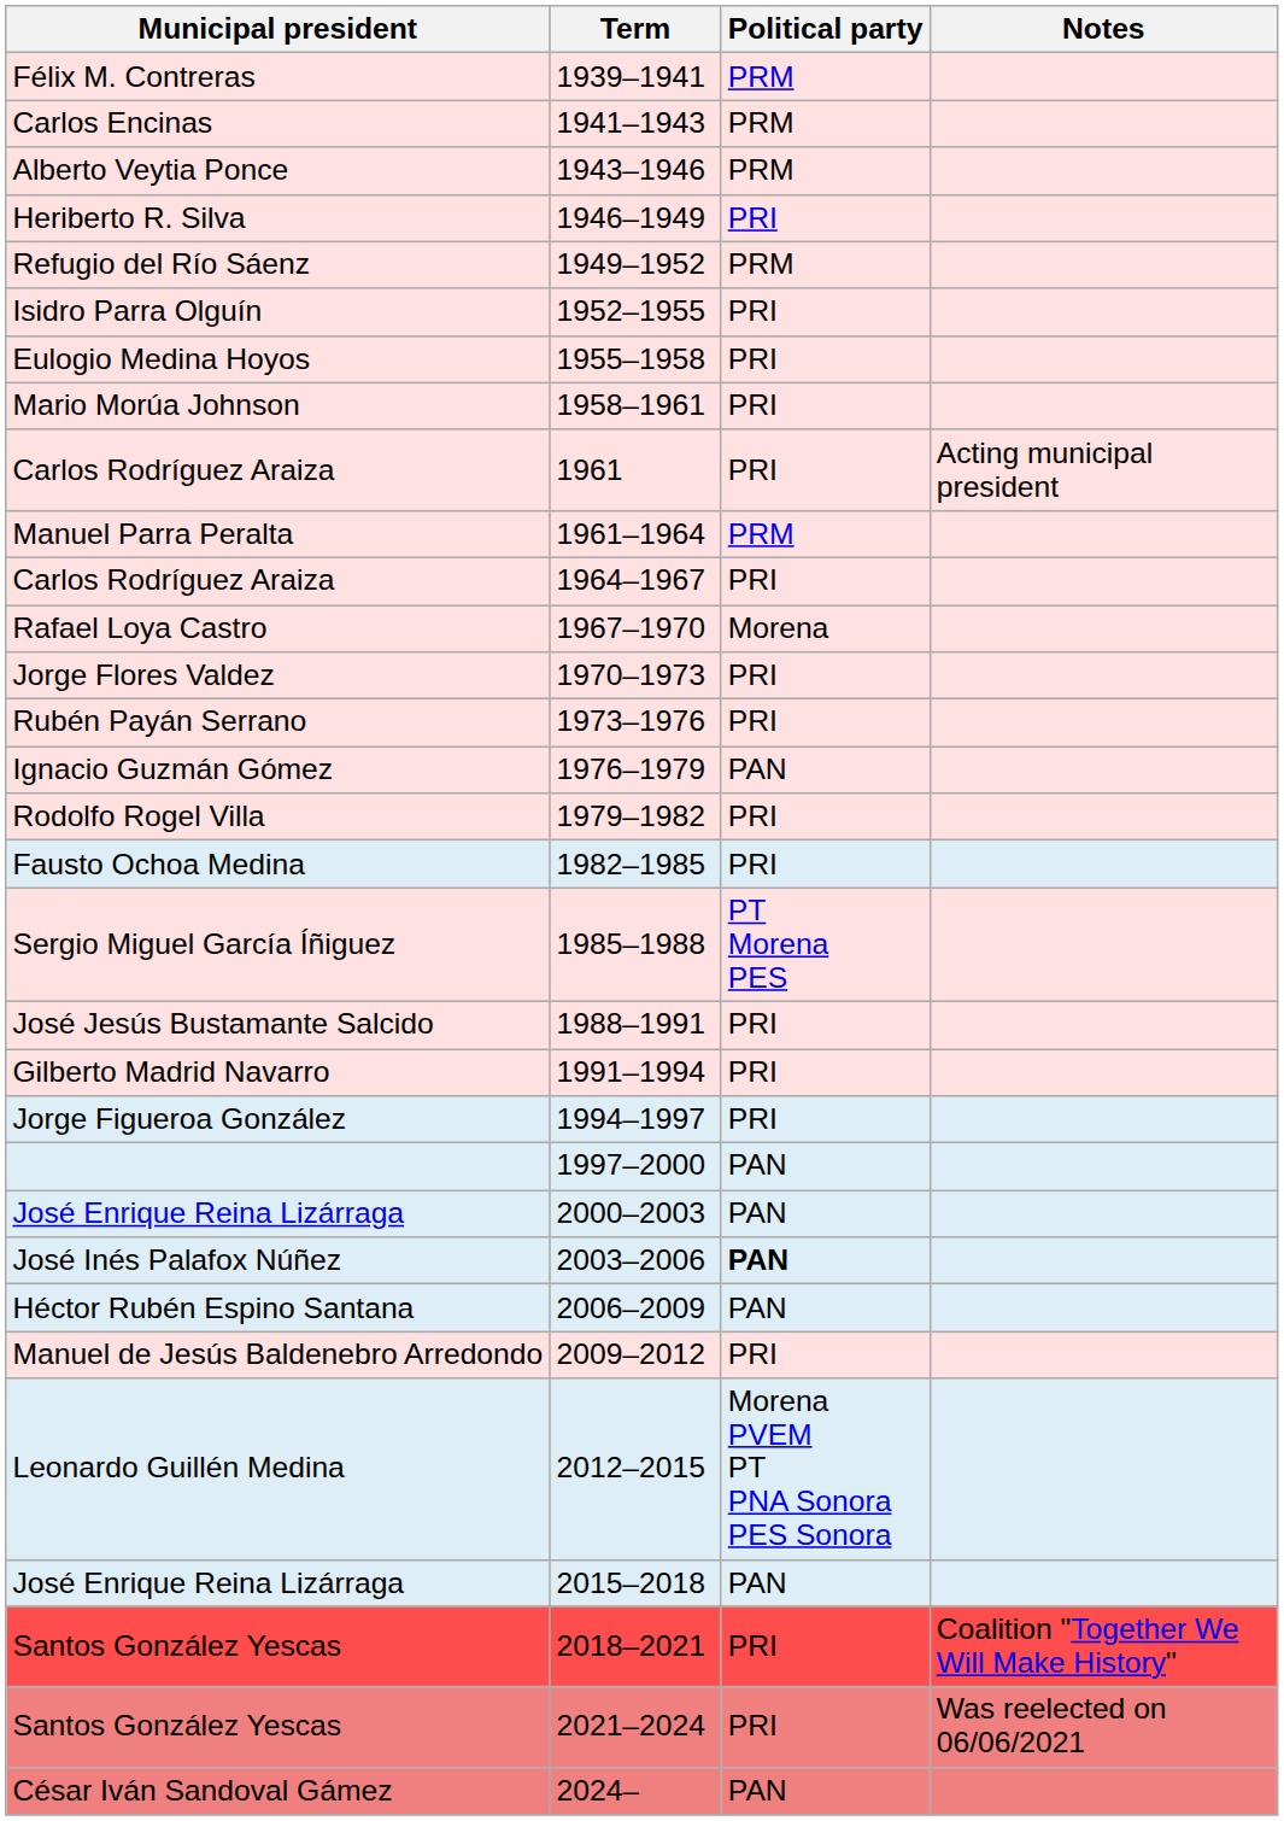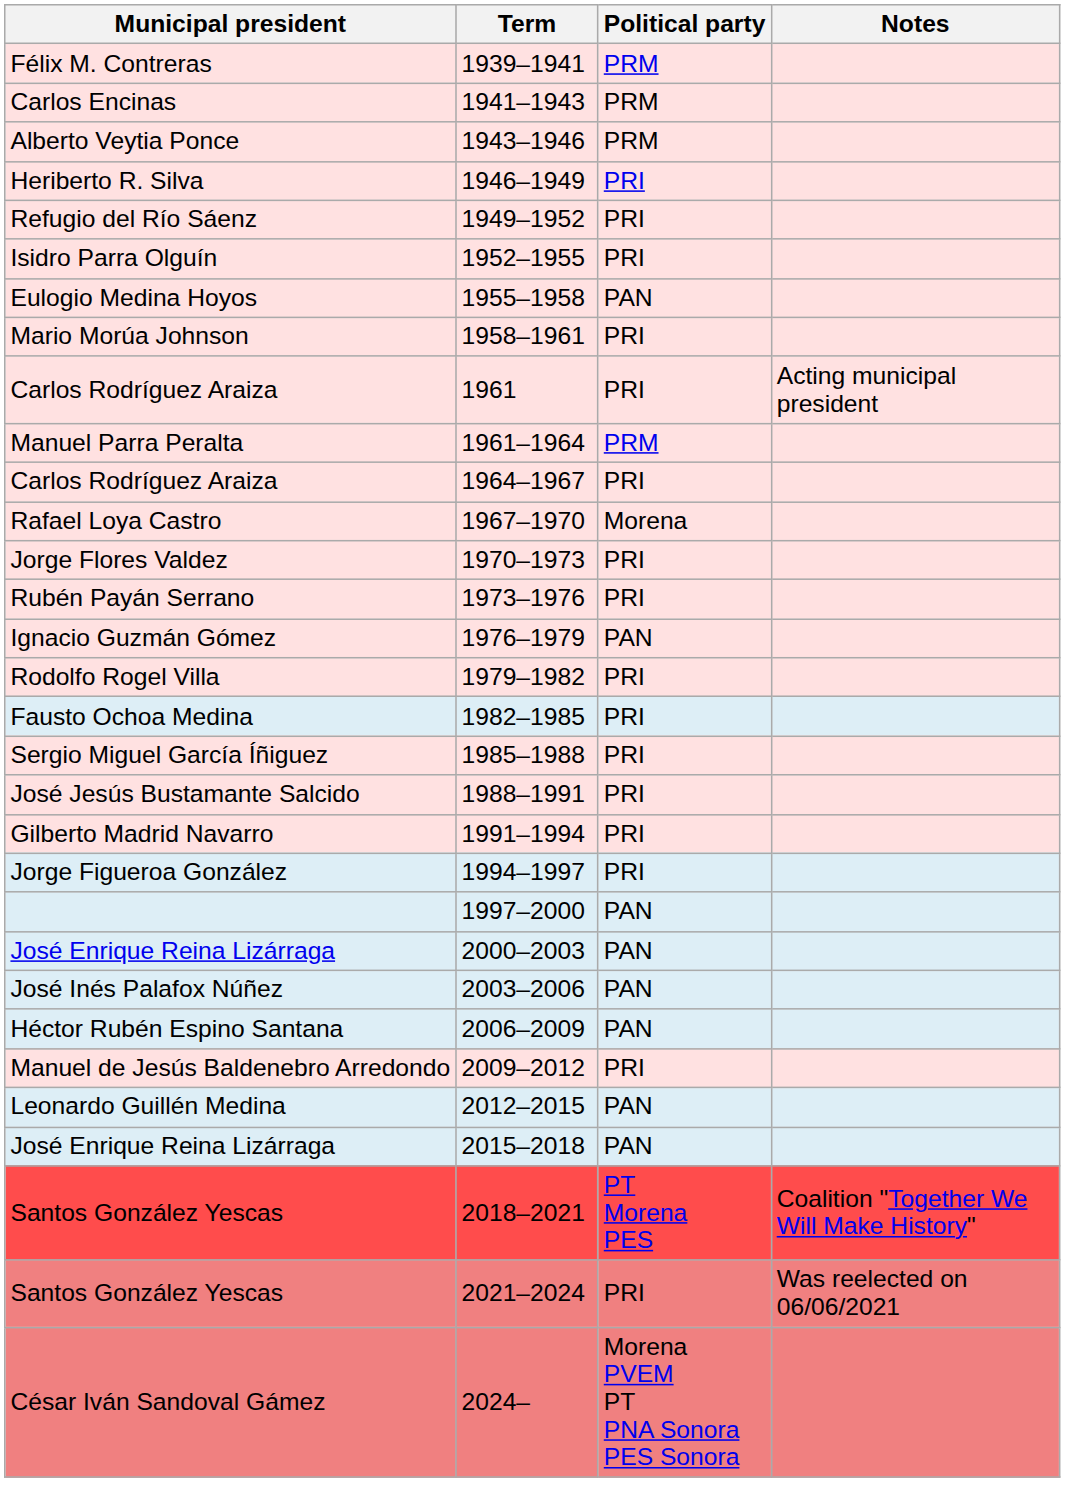 <table class="wikitable">
 <tr>
 <th>Municipal president</th>
 <th width=85px>Term</th>
 <th>Political party</th>
 <th width=180px>Notes</th>
 </tr>
 <tr style="background:#ffe1e1">
 <td>Félix M. Contreras</td>
 <td>1939–1941</td>
 <td><a href='#'>PRM</a> </td>
 <td></td>
 </tr>
 <tr style="background:#ffe1e1">
 <td>Carlos Encinas</td>
 <td>1941–1943</td>
 <td>PRM </td>
 <td></td>
 </tr>
 <tr style="background:#ffe1e1">
 <td>Alberto Veytia Ponce</td>
 <td>1943–1946</td>
 <td>PRM </td>
 <td></td>
 </tr>
 <tr style="background:#ffe1e1">
 <td>Heriberto R. Silva</td>
 <td>1946–1949</td>
 <td><a href='#'>PRI</a> </td>
 <td></td>
 </tr>
 <tr style="background:#ffe1e1">
 <td>Refugio del Río Sáenz</td>
 <td>1949–1952</td>
-<td>PRM </td>
+<td>PRI </td>
 <td></td>
 </tr>
 <tr style="background:#ffe1e1">
 <td>Isidro Parra Olguín</td>
 <td>1952–1955</td>
 <td>PRI </td>
 <td></td>
 </tr>
 <tr style="background:#ffe1e1">
 <td>Eulogio Medina Hoyos</td>
 <td>1955–1958</td>
-<td>PRI </td>
+<td>PAN </td>
 <td></td>
 </tr>
 <tr style="background:#ffe1e1">
 <td>Mario Morúa Johnson</td>
 <td>1958–1961</td>
 <td>PRI </td>
 <td></td>
 </tr>
 <tr style="background:#ffe1e1">
 <td>Carlos Rodríguez Araiza</td>
 <td>1961</td>
 <td>PRI </td>
 <td>Acting municipal president</td>
 </tr>
 <tr style="background:#ffe1e1">
 <td>Manuel Parra Peralta</td>
 <td>1961–1964</td>
 <td><a href='#'>PRM</a> </td>
 <td></td>
 </tr>
 <tr style="background:#ffe1e1">
 <td>Carlos Rodríguez Araiza</td>
 <td>1964–1967</td>
 <td>PRI </td>
 <td></td>
 </tr>
 <tr style="background:#ffe1e1">
 <td>Rafael Loya Castro</td>
 <td>1967–1970</td>
 <td>Morena </td>
 <td></td>
 </tr>
 <tr style="background:#ffe1e1">
 <td>Jorge Flores Valdez</td>
 <td>1970–1973</td>
 <td>PRI </td>
 <td></td>
 </tr>
 <tr style="background:#ffe1e1">
 <td>Rubén Payán Serrano</td>
 <td>1973–1976</td>
 <td>PRI </td>
 <td></td>
 </tr>
 <tr style="background:#ffe1e1">
 <td>Ignacio Guzmán Gómez</td>
 <td>1976–1979</td>
 <td>PAN </td>
 <td></td>
 </tr>
 <tr style="background:#ffe1e1">
 <td>Rodolfo Rogel Villa</td>
 <td>1979–1982</td>
 <td>PRI </td>
 <td></td>
 </tr>
 <tr style="background:#ddeef6">
 <td>Fausto Ochoa Medina</td>
 <td>1982–1985</td>
 <td>PRI </td>
 <td></td>
 </tr>
 <tr style="background:#ffe1e1">
 <td>Sergio Miguel García Íñiguez</td>
 <td>1985–1988</td>
-<td><a href='#'>PT</a> <br> <a href='#'>Morena</a> <br> <a href='#'>PES</a> </td>
+<td>PRI </td>
 <td></td>
 </tr>
 <tr style="background:#ffe1e1">
 <td>José Jesús Bustamante Salcido</td>
 <td>1988–1991</td>
 <td>PRI </td>
 <td></td>
 </tr>
 <tr style="background:#ffe1e1">
 <td>Gilberto Madrid Navarro</td>
 <td>1991–1994</td>
 <td>PRI </td>
 <td></td>
 </tr>
 <tr style="background:#ddeef6">
 <td>Jorge Figueroa González</td>
 <td>1994–1997</td>
 <td>PRI </td>
 <td></td>
 </tr>
 <tr style="background:#ddeef6">
 <td></td>
 <td>1997–2000</td>
 <td>PAN </td>
 <td></td>
 </tr>
 <tr style="background:#ddeef6">
 <td><a href='#'>José Enrique Reina Lizárraga</a></td>
 <td>2000–2003</td>
 <td>PAN </td>
 <td></td>
 </tr>
 <tr style="background:#ddeef6">
 <td>José Inés Palafox Núñez</td>
 <td>2003–2006</td>
-<td><strong>PAN </strong></td>
+<td>PAN </td>
 <td></td>
 </tr>
 <tr style="background:#ddeef6">
 <td>Héctor Rubén Espino Santana</td>
 <td>2006–2009</td>
 <td>PAN </td>
 <td></td>
 </tr>
 <tr style="background:#ffe1e1">
 <td>Manuel de Jesús Baldenebro Arredondo</td>
 <td>2009–2012</td>
 <td>PRI </td>
 <td></td>
 </tr>
 <tr style="background:#ddeef6">
 <td>Leonardo Guillén Medina</td>
 <td>2012–2015</td>
-<td>Morena <br> <a href='#'>PVEM</a> <br> PT <br> <a href='#'>PNA Sonora</a> <br> <a href='#'>PES Sonora</a> </td>
+<td>PAN </td>
 <td></td>
 </tr>
 <tr style="background:#ddeef6">
 <td>José Enrique Reina Lizárraga</td>
 <td>2015–2018</td>
 <td>PAN </td>
 <td></td>
 </tr>
 <tr style="background:#ff4c4c">
 <td>Santos González Yescas</td>
 <td>2018–2021</td>
-<td>PRI </td>
+<td><a href='#'>PT</a> <br> <a href='#'>Morena</a> <br> <a href='#'>PES</a> </td>
 <td>Coalition "<a href='#'>Together We Will Make History</a>"</td>
 </tr>
 <tr style="background:#f08080">
 <td>Santos González Yescas</td>
 <td>2021–2024</td>
 <td>PRI </td>
 <td>Was reelected on 06/06/2021</td>
 </tr>
 <tr style="background:#f08080">
 <td>César Iván Sandoval Gámez</td>
 <td>2024–</td>
-<td>PAN </td>
+<td>Morena <br> <a href='#'>PVEM</a> <br> PT <br> <a href='#'>PNA Sonora</a> <br> <a href='#'>PES Sonora</a> </td>
 <td></td>
 </tr>
 </table>
